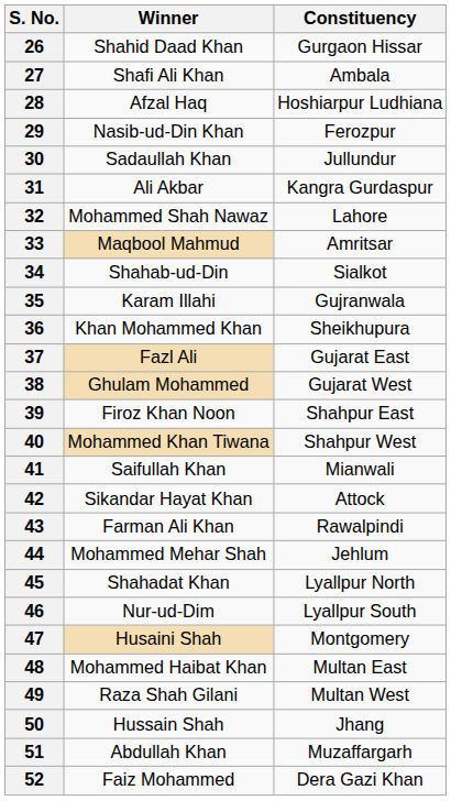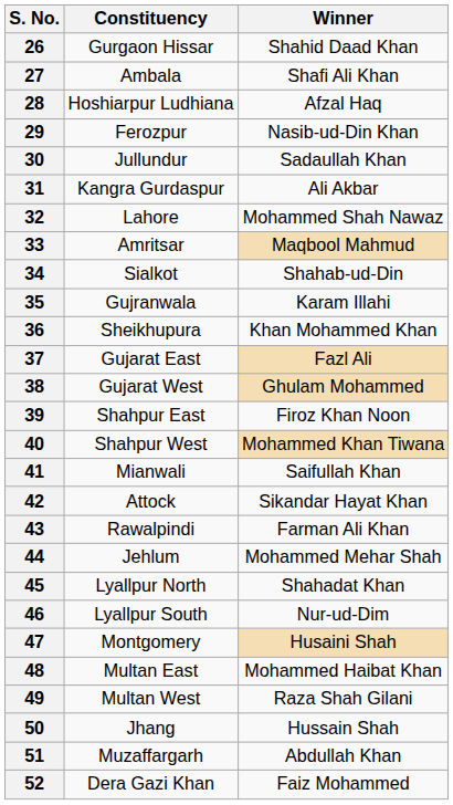 <table class="wikitable" style="text-align:center">
 <tr>
 <th>S. No.</th>
+<th>Constituency</th>
 <th>Winner</th>
-<th>Constituency</th>
 </tr>
 <tr>
 <th>26</th>
+<td>Gurgaon Hissar</td>
 <td>Shahid Daad Khan</td>
-<td>Gurgaon Hissar</td>
 </tr>
 <tr>
 <th>27</th>
+<td>Ambala</td>
 <td>Shafi Ali Khan</td>
-<td>Ambala</td>
 </tr>
 <tr>
 <th>28</th>
+<td>Hoshiarpur Ludhiana</td>
 <td>Afzal Haq</td>
-<td>Hoshiarpur Ludhiana</td>
 </tr>
 <tr>
 <th>29</th>
+<td>Ferozpur</td>
 <td>Nasib-ud-Din Khan</td>
-<td>Ferozpur</td>
 </tr>
 <tr>
 <th>30</th>
+<td>Jullundur</td>
 <td>Sadaullah Khan</td>
-<td>Jullundur</td>
 </tr>
 <tr>
 <th>31</th>
+<td>Kangra Gurdaspur</td>
 <td>Ali Akbar</td>
-<td>Kangra Gurdaspur</td>
 </tr>
 <tr>
 <th>32</th>
+<td>Lahore</td>
 <td>Mohammed Shah Nawaz</td>
-<td>Lahore</td>
 </tr>
 <tr>
 <th>33</th>
+<td>Amritsar</td>
 <td bgcolor=wheat>Maqbool Mahmud</td>
-<td>Amritsar</td>
 </tr>
 <tr>
 <th>34</th>
+<td>Sialkot</td>
 <td>Shahab-ud-Din</td>
-<td>Sialkot</td>
 </tr>
 <tr>
 <th>35</th>
+<td>Gujranwala</td>
 <td>Karam Illahi</td>
-<td>Gujranwala</td>
 </tr>
 <tr>
 <th>36</th>
+<td>Sheikhupura</td>
 <td>Khan Mohammed Khan</td>
-<td>Sheikhupura</td>
 </tr>
 <tr>
 <th>37</th>
+<td>Gujarat East</td>
 <td bgcolor=wheat>Fazl Ali</td>
-<td>Gujarat East</td>
 </tr>
 <tr>
 <th>38</th>
+<td>Gujarat West</td>
 <td bgcolor=wheat>Ghulam Mohammed</td>
-<td>Gujarat West</td>
 </tr>
 <tr>
 <th>39</th>
+<td>Shahpur East</td>
 <td>Firoz Khan Noon</td>
-<td>Shahpur East</td>
 </tr>
 <tr>
 <th>40</th>
+<td>Shahpur West</td>
 <td bgcolor=wheat>Mohammed Khan Tiwana</td>
-<td>Shahpur West</td>
 </tr>
 <tr>
 <th>41</th>
+<td>Mianwali</td>
 <td>Saifullah Khan</td>
-<td>Mianwali</td>
 </tr>
 <tr>
 <th>42</th>
+<td>Attock</td>
 <td>Sikandar Hayat Khan</td>
-<td>Attock</td>
 </tr>
 <tr>
 <th>43</th>
+<td>Rawalpindi</td>
 <td>Farman Ali Khan</td>
-<td>Rawalpindi</td>
 </tr>
 <tr>
 <th>44</th>
+<td>Jehlum</td>
 <td>Mohammed Mehar Shah</td>
-<td>Jehlum</td>
 </tr>
 <tr>
 <th>45</th>
+<td>Lyallpur North</td>
 <td>Shahadat Khan</td>
-<td>Lyallpur North</td>
 </tr>
 <tr>
 <th>46</th>
+<td>Lyallpur South</td>
 <td>Nur-ud-Dim</td>
-<td>Lyallpur South</td>
 </tr>
 <tr>
 <th>47</th>
+<td>Montgomery</td>
 <td bgcolor=wheat>Husaini Shah</td>
-<td>Montgomery</td>
 </tr>
 <tr>
 <th>48</th>
+<td>Multan East</td>
 <td>Mohammed Haibat Khan</td>
-<td>Multan East</td>
 </tr>
 <tr>
 <th>49</th>
+<td>Multan West</td>
 <td>Raza Shah Gilani</td>
-<td>Multan West</td>
 </tr>
 <tr>
 <th>50</th>
+<td>Jhang</td>
 <td>Hussain Shah</td>
-<td>Jhang</td>
 </tr>
 <tr>
 <th>51</th>
+<td>Muzaffargarh</td>
 <td>Abdullah Khan</td>
-<td>Muzaffargarh</td>
 </tr>
 <tr>
 <th>52</th>
+<td>Dera Gazi Khan</td>
 <td>Faiz Mohammed</td>
-<td>Dera Gazi Khan</td>
 </tr>
 </table>
